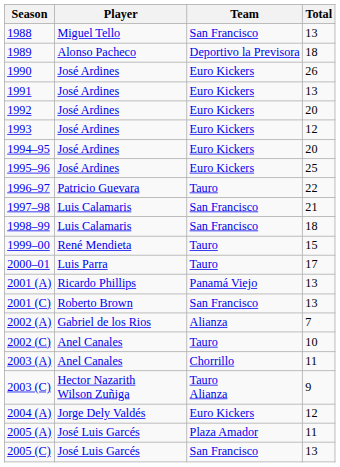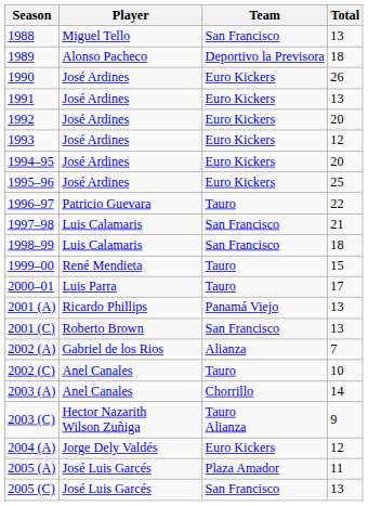 <table class="wikitable">
 <tr>
 <th>Season</th>
 <th width=40%>Player</th>
 <th width=35%>Team</th>
 <th>Total</th>
 </tr>
 <tr>
 <td><a href='#'>1988</a></td>
 <td> <a href='#'>Miguel Tello</a></td>
 <td><a href='#'>San Francisco</a></td>
 <td>13</td>
 </tr>
 <tr>
 <td><a href='#'>1989</a></td>
 <td> <a href='#'>Alonso Pacheco</a></td>
 <td><a href='#'>Deportivo la Previsora</a></td>
 <td>18</td>
 </tr>
 <tr>
 <td><a href='#'>1990</a></td>
 <td> <a href='#'>José Ardines</a></td>
 <td><a href='#'>Euro Kickers</a></td>
 <td>26</td>
 </tr>
 <tr>
 <td><a href='#'>1991</a></td>
 <td> <a href='#'>José Ardines</a></td>
 <td><a href='#'>Euro Kickers</a></td>
 <td>13</td>
 </tr>
 <tr>
 <td><a href='#'>1992</a></td>
 <td> <a href='#'>José Ardines</a></td>
 <td><a href='#'>Euro Kickers</a></td>
 <td>20</td>
 </tr>
 <tr>
 <td><a href='#'>1993</a></td>
 <td> <a href='#'>José Ardines</a></td>
 <td><a href='#'>Euro Kickers</a></td>
 <td>12</td>
 </tr>
 <tr>
 <td><a href='#'>1994–95</a></td>
 <td> <a href='#'>José Ardines</a></td>
 <td><a href='#'>Euro Kickers</a></td>
 <td>20</td>
 </tr>
 <tr>
 <td><a href='#'>1995–96</a></td>
 <td> <a href='#'>José Ardines</a></td>
 <td><a href='#'>Euro Kickers</a></td>
 <td>25</td>
 </tr>
 <tr>
 <td><a href='#'>1996–97</a></td>
 <td> <a href='#'>Patricio Guevara</a></td>
 <td><a href='#'>Tauro</a></td>
 <td>22</td>
 </tr>
 <tr>
 <td><a href='#'>1997–98</a></td>
 <td> <a href='#'>Luis Calamaris</a></td>
 <td><a href='#'>San Francisco</a></td>
 <td>21</td>
 </tr>
 <tr>
 <td><a href='#'>1998–99</a></td>
 <td> <a href='#'>Luis Calamaris</a></td>
 <td><a href='#'>San Francisco</a></td>
 <td>18</td>
 </tr>
 <tr>
 <td><a href='#'>1999–00</a></td>
 <td> <a href='#'>René Mendieta</a></td>
 <td><a href='#'>Tauro</a></td>
 <td>15</td>
 </tr>
 <tr>
 <td><a href='#'>2000–01</a></td>
 <td> <a href='#'>Luis Parra</a></td>
 <td><a href='#'>Tauro</a></td>
 <td>17</td>
 </tr>
 <tr>
 <td><a href='#'>2001 (A)</a></td>
 <td> <a href='#'>Ricardo Phillips</a></td>
 <td><a href='#'>Panamá Viejo</a></td>
 <td>13</td>
 </tr>
 <tr>
 <td><a href='#'>2001 (C)</a></td>
 <td> <a href='#'>Roberto Brown</a></td>
 <td><a href='#'>San Francisco</a></td>
 <td>13</td>
 </tr>
 <tr>
 <td><a href='#'>2002 (A)</a></td>
 <td> <a href='#'>Gabriel de los Rios</a></td>
 <td><a href='#'>Alianza</a></td>
 <td>7</td>
 </tr>
 <tr>
 <td><a href='#'>2002 (C)</a></td>
 <td> <a href='#'>Anel Canales</a></td>
 <td><a href='#'>Tauro</a></td>
 <td>10</td>
 </tr>
 <tr>
 <td><a href='#'>2003 (A)</a></td>
 <td> <a href='#'>Anel Canales</a></td>
 <td><a href='#'>Chorrillo</a></td>
-<td>11</td>
+<td>14</td>
 </tr>
 <tr>
 <td><a href='#'>2003 (C)</a></td>
 <td> <a href='#'>Hector Nazarith</a><br> <a href='#'>Wilson Zuñiga</a></td>
 <td><a href='#'>Tauro</a><br><a href='#'>Alianza</a></td>
 <td>9</td>
 </tr>
 <tr>
 <td><a href='#'>2004 (A)</a></td>
 <td> <a href='#'>Jorge Dely Valdés</a></td>
 <td><a href='#'>Euro Kickers</a></td>
 <td>12</td>
 </tr>
 <tr>
 <td><a href='#'>2005 (A)</a></td>
 <td> <a href='#'>José Luis Garcés</a></td>
 <td><a href='#'>Plaza Amador</a></td>
 <td>11</td>
 </tr>
 <tr>
 <td><a href='#'>2005 (C)</a></td>
 <td> <a href='#'>José Luis Garcés</a></td>
 <td><a href='#'>San Francisco</a></td>
 <td>13</td>
 </tr>
 </table>
